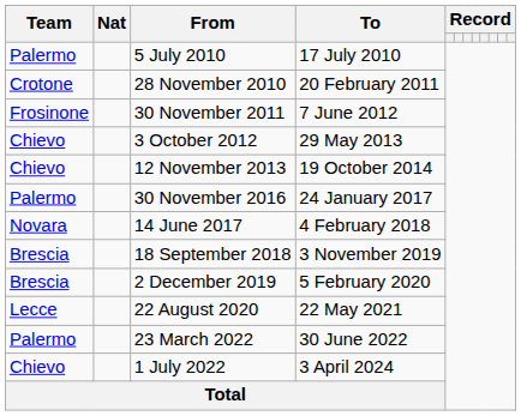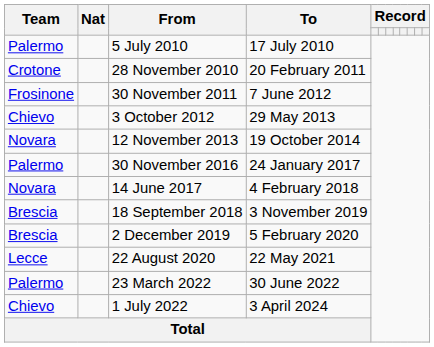 <table class=wikitable style=text-align:center>
 <tr>
 <th rowspan="2">Team</th>
 <th rowspan="2">Nat</th>
 <th rowspan="2">From</th>
 <th rowspan="2">To</th>
 <th colspan="8">Record</th>
 </tr>
 <tr>
 <th></th>
 <th></th>
 <th></th>
 <th></th>
 <th></th>
 <th></th>
 <th></th>
 <th></th>
 </tr>
 <tr>
 <td align=left><a href='#'>Palermo</a></td>
 <td></td>
 <td align=left>5 July 2010</td>
 <td align=left>17 July 2010<br></td>
 </tr>
 <tr>
 <td align=left><a href='#'>Crotone</a></td>
 <td></td>
 <td align=left>28 November 2010</td>
 <td align=left>20 February 2011<br></td>
 </tr>
 <tr>
 <td align=left><a href='#'>Frosinone</a></td>
 <td></td>
 <td align=left>30 November 2011</td>
 <td align=left>7 June 2012<br></td>
 </tr>
 <tr>
 <td align=left><a href='#'>Chievo</a></td>
 <td></td>
 <td align=left>3 October 2012</td>
 <td align=left>29 May 2013<br></td>
 </tr>
 <tr>
-<td align=left><a href='#'>Chievo</a></td>
+<td align=left><a href='#'>Novara</a></td>
 <td></td>
 <td align=left>12 November 2013</td>
 <td align=left>19 October 2014<br></td>
 </tr>
 <tr>
 <td align=left><a href='#'>Palermo</a></td>
 <td></td>
 <td align=left>30 November 2016</td>
 <td align=left>24 January 2017<br></td>
 </tr>
 <tr>
 <td align=left><a href='#'>Novara</a></td>
 <td></td>
 <td align=left>14 June 2017</td>
 <td align=left>4 February 2018<br></td>
 </tr>
 <tr>
 <td align=left><a href='#'>Brescia</a></td>
 <td></td>
 <td align=left>18 September 2018</td>
 <td align=left>3 November 2019<br></td>
 </tr>
 <tr>
 <td align=left><a href='#'>Brescia</a></td>
 <td></td>
 <td align=left>2 December 2019</td>
 <td align=left>5 February 2020<br></td>
 </tr>
 <tr>
 <td align=left><a href='#'>Lecce</a></td>
 <td></td>
 <td align=left>22 August 2020</td>
 <td align=left>22 May 2021<br></td>
 </tr>
 <tr>
 <td align=left><a href='#'>Palermo</a></td>
 <td></td>
 <td align=left>23 March 2022</td>
 <td align=left>30 June 2022<br></td>
 </tr>
 <tr>
 <td align=left><a href='#'>Chievo</a></td>
 <td></td>
 <td align=left>1 July 2022</td>
 <td align=left>3 April 2024<br></td>
 </tr>
 <tr>
 <th colspan="4">Total<br></th>
 </tr>
 </table>
